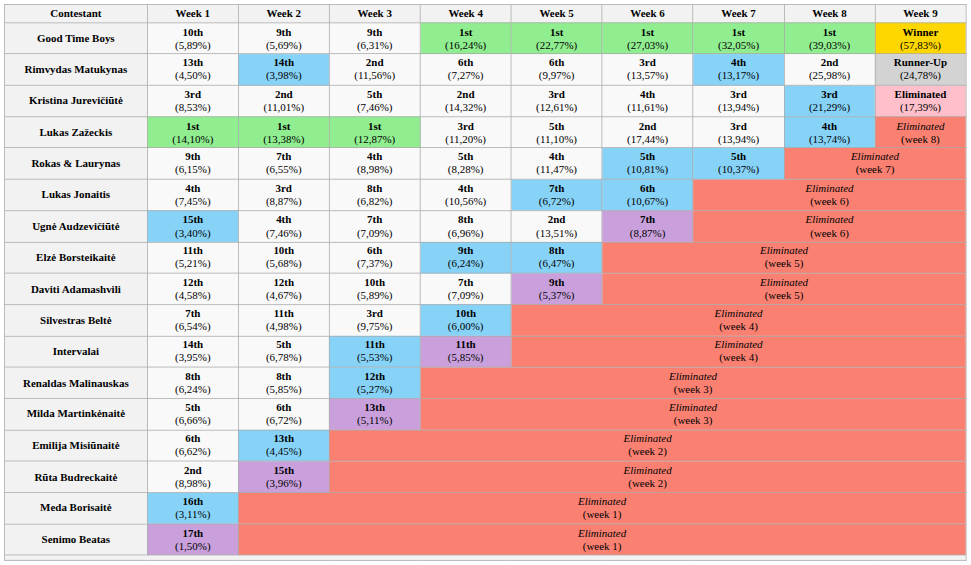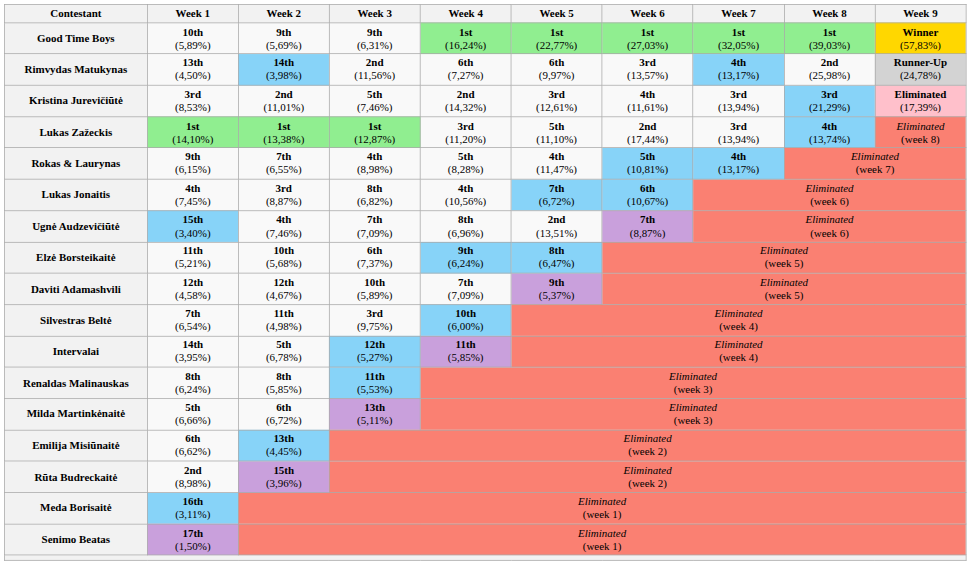 <table class="wikitable" style="text-align:center; font-size:89%">
 <tr>
 <th style="width:11%" scope="col">Contestant</th>
 <th style="width:7%" scope="col">Week 1</th>
 <th style="width:7%" scope="col">Week 2</th>
 <th style="width:7%" scope="col">Week 3</th>
 <th style="width:7%" scope="col">Week 4</th>
 <th style="width:7%" scope="col">Week 5</th>
 <th style="width:7%" scope="col">Week 6</th>
 <th style="width:7%" scope="col">Week 7</th>
 <th style="width:7%" scope="col">Week 8</th>
 <th style="width:7%" scope="col">Week 9</th>
 </tr>
 <tr>
 <th scope="row">Good Time Boys</th>
 <td><strong>10th</strong> <br>(5,89%)</td>
 <td><strong>9th</strong> <br>(5,69%)</td>
 <td><strong>9th</strong> <br>(6,31%)</td>
 <td bgcolor="lightgreen"><strong>1st</strong> <br>(16,24%)</td>
 <td bgcolor="lightgreen"><strong>1st</strong> <br>(22,77%)</td>
 <td bgcolor="lightgreen"><strong>1st</strong> <br>(27,03%)</td>
 <td bgcolor="lightgreen"><strong>1st</strong> <br>(32,05%)</td>
 <td bgcolor="lightgreen"><strong>1st</strong> <br>(39,03%)</td>
 <td bgcolor="gold"><strong>Winner</strong> <br>(57,83%)</td>
 </tr>
 <tr>
 <th scope="row">Rimvydas Matukynas</th>
 <td><strong>13th</strong> <br>(4,50%)</td>
 <td bgcolor="#87D3F8"><strong>14th</strong> <br>(3,98%)</td>
 <td><strong>2nd</strong> <br>(11,56%)</td>
 <td><strong>6th</strong> <br>(7,27%)</td>
 <td><strong>6th</strong> <br>(9,97%)</td>
 <td><strong>3rd</strong> <br>(13,57%)</td>
 <td bgcolor="#87D3F8"><strong>4th</strong> <br>(13,17%)</td>
 <td><strong>2nd</strong> <br>(25,98%)</td>
 <td bgcolor="lightgrey"><strong>Runner-Up</strong> <br>(24,78%)</td>
 </tr>
 <tr>
 <th scope="row">Kristina Jurevičiūtė</th>
 <td><strong>3rd</strong> <br>(8,53%)</td>
 <td><strong>2nd</strong> <br>(11,01%)</td>
 <td><strong>5th</strong> <br>(7,46%)</td>
 <td><strong>2nd</strong> <br>(14,32%)</td>
 <td><strong>3rd</strong> <br>(12,61%)</td>
 <td><strong>4th</strong> <br>(11,61%)</td>
 <td><strong>3rd</strong> <br>(13,94%)</td>
 <td bgcolor="#87D3F8"><strong>3rd</strong> <br>(21,29%)</td>
 <td bgcolor="pink"><strong>Eliminated</strong> <br>(17,39%)</td>
 </tr>
 <tr>
 <th scope="row">Lukas Zažeckis</th>
 <td bgcolor="lightgreen"><strong>1st</strong> <br>(14,10%)</td>
 <td bgcolor="lightgreen"><strong>1st</strong> <br>(13,38%)</td>
 <td bgcolor="lightgreen"><strong>1st</strong> <br>(12,87%)</td>
 <td><strong>3rd</strong> <br>(11,20%)</td>
 <td><strong>5th</strong> <br>(11,10%)</td>
 <td><strong>2nd</strong> <br>(17,44%)</td>
 <td><strong>3rd</strong> <br>(13,94%)</td>
 <td bgcolor="#87D3F8"><strong>4th</strong> <br>(13,74%)</td>
 <td bgcolor="salmon" colspan=1><em>Eliminated</em><br>(week 8)</td>
 </tr>
 <tr>
 <th scope="row">Rokas & Laurynas</th>
 <td><strong>9th</strong> <br>(6,15%)</td>
 <td><strong>7th</strong> <br>(6,55%)</td>
 <td><strong>4th</strong> <br>(8,98%)</td>
 <td><strong>5th</strong> <br>(8,28%)</td>
 <td><strong>4th</strong> <br>(11,47%)</td>
 <td bgcolor="#87D3F8"><strong>5th</strong> <br>(10,81%)</td>
-<td bgcolor="#87D3F8"><strong>5th</strong> <br>(10,37%)</td>
+<td bgcolor="#87D3F8"><strong>4th</strong> <br>(13,17%)</td>
 <td bgcolor="salmon" colspan=2><em>Eliminated</em><br>(week 7)</td>
 </tr>
 <tr>
 <th scope="row">Lukas Jonaitis</th>
 <td><strong>4th</strong> <br>(7,45%)</td>
 <td><strong>3rd</strong> <br>(8,87%)</td>
 <td><strong>8th</strong> <br>(6,82%)</td>
 <td><strong>4th</strong> <br>(10,56%)</td>
 <td bgcolor="#87D3F8"><strong>7th</strong> <br>(6,72%)</td>
 <td bgcolor="#87D3F8"><strong>6th</strong> <br>(10,67%)</td>
 <td bgcolor="salmon" colspan=3><em>Eliminated</em><br>(week 6)</td>
 </tr>
 <tr>
 <th scope="row">Ugnė Audzevičiūtė</th>
 <td bgcolor="#87D3F8"><strong>15th</strong> <br>(3,40%)</td>
 <td><strong>4th</strong> <br>(7,46%)</td>
 <td><strong>7th</strong> <br>(7,09%)</td>
 <td><strong>8th</strong> <br>(6,96%)</td>
 <td><strong>2nd</strong> <br>(13,51%)</td>
 <td bgcolor="#C9A0DC"><strong>7th</strong> <br>(8,87%)</td>
 <td bgcolor="salmon" colspan=3><em>Eliminated</em><br>(week 6)</td>
 </tr>
 <tr>
 <th scope="row">Elzė Borsteikaitė</th>
 <td><strong>11th</strong> <br>(5,21%)</td>
 <td><strong>10th</strong> <br>(5,68%)</td>
 <td><strong>6th</strong> <br>(7,37%)</td>
 <td bgcolor="#87D3F8"><strong>9th</strong> <br>(6,24%)</td>
 <td bgcolor="#87D3F8"><strong>8th</strong> <br>(6,47%)</td>
 <td bgcolor="salmon" colspan=4><em>Eliminated</em><br>(week 5)</td>
 </tr>
 <tr>
 <th scope="row">Daviti Adamashvili</th>
 <td><strong>12th</strong> <br>(4,58%)</td>
 <td><strong>12th</strong> <br>(4,67%)</td>
 <td><strong>10th</strong> <br>(5,89%)</td>
 <td><strong>7th</strong> <br>(7,09%)</td>
 <td bgcolor="#C9A0DC"><strong>9th</strong> <br>(5,37%)</td>
 <td bgcolor="salmon" colspan=4><em>Eliminated</em><br>(week 5)</td>
 </tr>
 <tr>
 <th scope="row">Silvestras Beltė</th>
 <td><strong>7th</strong> <br>(6,54%)</td>
 <td><strong>11th</strong> <br>(4,98%)</td>
 <td><strong>3rd</strong> <br>(9,75%)</td>
 <td bgcolor="#87D3F8"><strong>10th</strong> <br>(6,00%)</td>
 <td bgcolor="salmon" colspan=5><em>Eliminated</em><br>(week 4)</td>
 </tr>
 <tr>
 <th scope="row">Intervalai</th>
 <td><strong>14th</strong> <br>(3,95%)</td>
 <td><strong>5th</strong> <br>(6,78%)</td>
-<td bgcolor="#87D3F8"><strong>11th</strong> <br>(5,53%)</td>
+<td bgcolor="#87D3F8"><strong>12th</strong> <br>(5,27%)</td>
 <td bgcolor="#C9A0DC"><strong>11th</strong> <br>(5,85%)</td>
 <td bgcolor="salmon" colspan=5><em>Eliminated</em><br>(week 4)</td>
 </tr>
 <tr>
 <th scope="row">Renaldas Malinauskas</th>
 <td><strong>8th</strong> <br>(6,24%)</td>
 <td><strong>8th</strong> <br>(5,85%)</td>
-<td bgcolor="#87D3F8"><strong>12th</strong> <br>(5,27%)</td>
+<td bgcolor="#87D3F8"><strong>11th</strong> <br>(5,53%)</td>
 <td bgcolor="salmon" colspan=6><em>Eliminated</em><br>(week 3)</td>
 </tr>
 <tr>
 <th scope="row">Milda Martinkėnaitė</th>
 <td><strong>5th</strong> <br>(6,66%)</td>
 <td><strong>6th</strong> <br>(6,72%)</td>
 <td bgcolor="#C9A0DC"><strong>13th</strong> <br>(5,11%)</td>
 <td bgcolor="salmon" colspan=6><em>Eliminated</em><br>(week 3)</td>
 </tr>
 <tr>
 <th scope="row">Emilija Misiūnaitė</th>
 <td><strong>6th</strong> <br>(6,62%)</td>
 <td bgcolor="#87D3F8"><strong>13th</strong> <br>(4,45%)</td>
 <td bgcolor="salmon" colspan=7><em>Eliminated</em><br>(week 2)</td>
 </tr>
 <tr>
 <th scope="row">Rūta Budreckaitė</th>
 <td><strong>2nd</strong> <br>(8,98%)</td>
 <td bgcolor="#C9A0DC"><strong>15th</strong> <br>(3,96%)</td>
 <td bgcolor="salmon" colspan=7><em>Eliminated</em><br>(week 2)</td>
 </tr>
 <tr>
 <th scope="row">Meda Borisaitė</th>
 <td bgcolor="#87D3F8"><strong>16th</strong> <br>(3,11%)</td>
 <td bgcolor="salmon" colspan=8><em>Eliminated</em><br>(week 1)</td>
 </tr>
 <tr>
 <th scope="row">Senimo Beatas</th>
 <td bgcolor="#C9A0DC"><strong>17th</strong> <br>(1,50%)</td>
 <td bgcolor="salmon" colspan=8><em>Eliminated</em><br>(week 1)</td>
 </tr>
 <tr>
 <th colspan="10"></th>
 </tr>
 </table>
